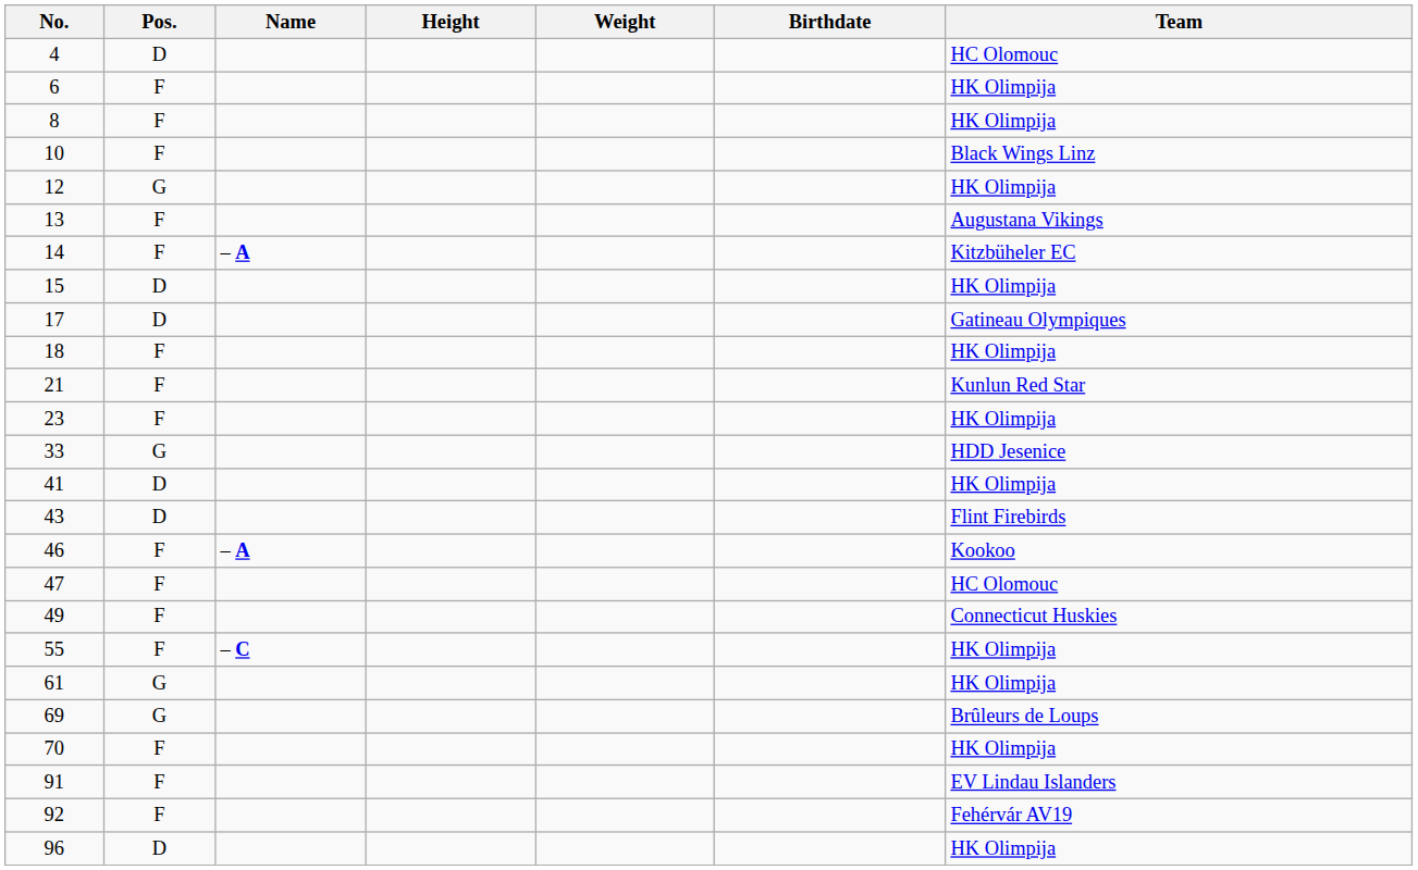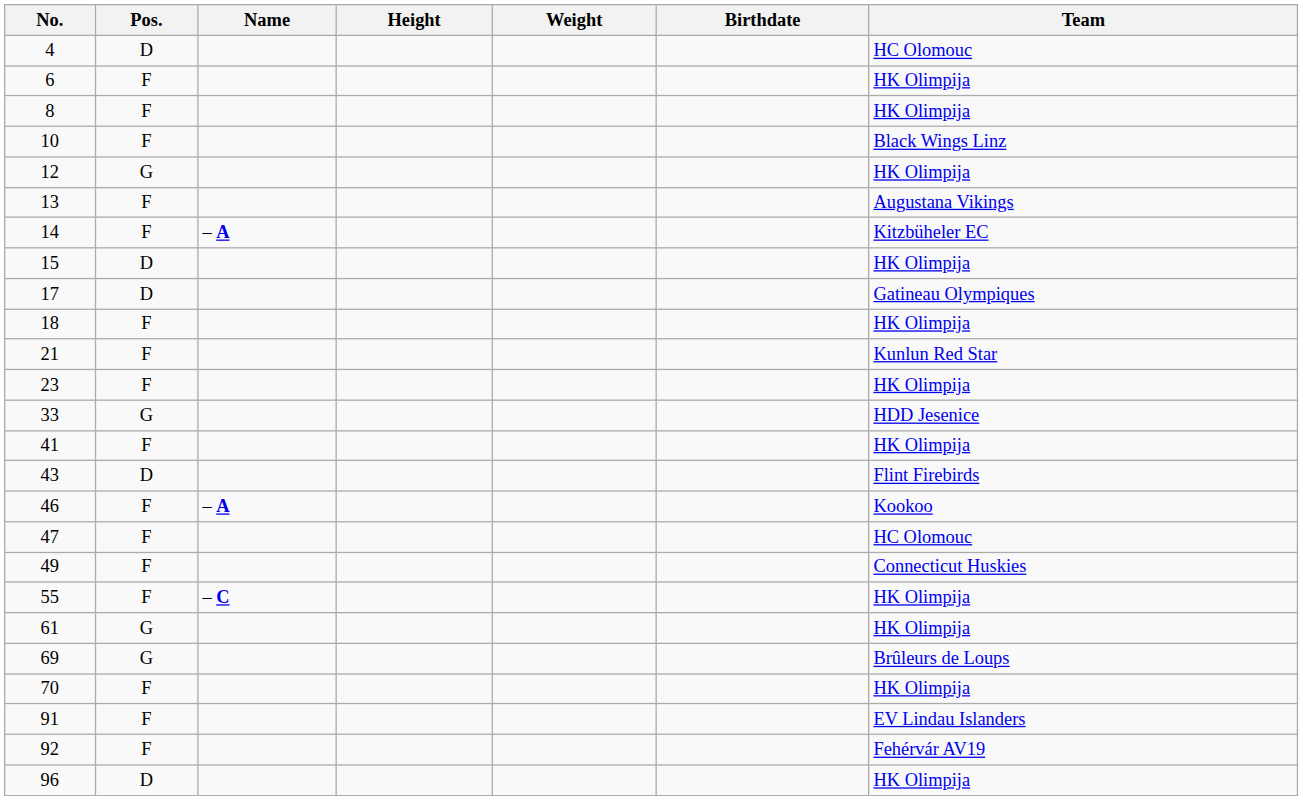 <table width="80%" class="wikitable sortable" style="font-size: 90%; text-align: center;">
 <tr>
 <th>No.</th>
 <th>Pos.</th>
 <th>Name</th>
 <th>Height</th>
 <th>Weight</th>
 <th>Birthdate</th>
 <th>Team</th>
 </tr>
 <tr>
 <td>4</td>
 <td>D</td>
 <td align=left></td>
 <td></td>
 <td></td>
 <td></td>
 <td style="text-align:left;"> <a href='#'>HC Olomouc</a></td>
 </tr>
 <tr>
 <td>6</td>
 <td>F</td>
 <td align=left></td>
 <td></td>
 <td></td>
 <td></td>
 <td style="text-align:left;"> <a href='#'>HK Olimpija</a></td>
 </tr>
 <tr>
 <td>8</td>
 <td>F</td>
 <td align=left></td>
 <td></td>
 <td></td>
 <td></td>
 <td style="text-align:left;"> <a href='#'>HK Olimpija</a></td>
 </tr>
 <tr>
 <td>10</td>
 <td>F</td>
 <td align=left></td>
 <td></td>
 <td></td>
 <td></td>
 <td style="text-align:left;"> <a href='#'>Black Wings Linz</a></td>
 </tr>
 <tr>
 <td>12</td>
 <td>G</td>
 <td align=left></td>
 <td></td>
 <td></td>
 <td></td>
 <td style="text-align:left;"> <a href='#'>HK Olimpija</a></td>
 </tr>
 <tr>
 <td>13</td>
 <td>F</td>
 <td align=left></td>
 <td></td>
 <td></td>
 <td></td>
 <td style="text-align:left;"> <a href='#'>Augustana Vikings</a></td>
 </tr>
 <tr>
 <td>14</td>
 <td>F</td>
 <td align=left> – <strong><a href='#'>A</a></strong></td>
 <td></td>
 <td></td>
 <td></td>
 <td style="text-align:left;"> <a href='#'>Kitzbüheler EC</a></td>
 </tr>
 <tr>
 <td>15</td>
 <td>D</td>
 <td align=left></td>
 <td></td>
 <td></td>
 <td></td>
 <td style="text-align:left;"> <a href='#'>HK Olimpija</a></td>
 </tr>
 <tr>
 <td>17</td>
 <td>D</td>
 <td align=left></td>
 <td></td>
 <td></td>
 <td></td>
 <td style="text-align:left;"> <a href='#'>Gatineau Olympiques</a></td>
 </tr>
 <tr>
 <td>18</td>
 <td>F</td>
 <td align=left></td>
 <td></td>
 <td></td>
 <td></td>
 <td style="text-align:left;"> <a href='#'>HK Olimpija</a></td>
 </tr>
 <tr>
 <td>21</td>
 <td>F</td>
 <td align=left></td>
 <td></td>
 <td></td>
 <td></td>
 <td style="text-align:left;"> <a href='#'>Kunlun Red Star</a></td>
 </tr>
 <tr>
 <td>23</td>
 <td>F</td>
 <td align=left></td>
 <td></td>
 <td></td>
 <td></td>
 <td style="text-align:left;"> <a href='#'>HK Olimpija</a></td>
 </tr>
 <tr>
 <td>33</td>
 <td>G</td>
 <td align=left></td>
 <td></td>
 <td></td>
 <td></td>
 <td style="text-align:left;"> <a href='#'>HDD Jesenice</a></td>
 </tr>
 <tr>
 <td>41</td>
-<td>D</td>
+<td>F</td>
 <td align=left></td>
 <td></td>
 <td></td>
 <td></td>
 <td style="text-align:left;"> <a href='#'>HK Olimpija</a></td>
 </tr>
 <tr>
 <td>43</td>
 <td>D</td>
 <td align=left></td>
 <td></td>
 <td></td>
 <td></td>
 <td style="text-align:left;"> <a href='#'>Flint Firebirds</a></td>
 </tr>
 <tr>
 <td>46</td>
 <td>F</td>
 <td align=left> – <strong><a href='#'>A</a></strong></td>
 <td></td>
 <td></td>
 <td></td>
 <td style="text-align:left;"> <a href='#'>Kookoo</a></td>
 </tr>
 <tr>
 <td>47</td>
 <td>F</td>
 <td align=left></td>
 <td></td>
 <td></td>
 <td></td>
 <td style="text-align:left;"> <a href='#'>HC Olomouc</a></td>
 </tr>
 <tr>
 <td>49</td>
 <td>F</td>
 <td align=left></td>
 <td></td>
 <td></td>
 <td></td>
 <td style="text-align:left;"> <a href='#'>Connecticut Huskies</a></td>
 </tr>
 <tr>
 <td>55</td>
 <td>F</td>
 <td align=left> – <strong><a href='#'>C</a></strong></td>
 <td></td>
 <td></td>
 <td></td>
 <td style="text-align:left;"> <a href='#'>HK Olimpija</a></td>
 </tr>
 <tr>
 <td>61</td>
 <td>G</td>
 <td align=left></td>
 <td></td>
 <td></td>
 <td></td>
 <td style="text-align:left;"> <a href='#'>HK Olimpija</a></td>
 </tr>
 <tr>
 <td>69</td>
 <td>G</td>
 <td align=left></td>
 <td></td>
 <td></td>
 <td></td>
 <td style="text-align:left;"> <a href='#'>Brûleurs de Loups</a></td>
 </tr>
 <tr>
 <td>70</td>
 <td>F</td>
 <td align=left></td>
 <td></td>
 <td></td>
 <td></td>
 <td style="text-align:left;"> <a href='#'>HK Olimpija</a></td>
 </tr>
 <tr>
 <td>91</td>
 <td>F</td>
 <td align=left></td>
 <td></td>
 <td></td>
 <td></td>
 <td style="text-align:left;"> <a href='#'>EV Lindau Islanders</a></td>
 </tr>
 <tr>
 <td>92</td>
 <td>F</td>
 <td align=left></td>
 <td></td>
 <td></td>
 <td></td>
 <td style="text-align:left;"> <a href='#'>Fehérvár AV19</a></td>
 </tr>
 <tr>
 <td>96</td>
 <td>D</td>
 <td align=left></td>
 <td></td>
 <td></td>
 <td></td>
 <td style="text-align:left;"> <a href='#'>HK Olimpija</a></td>
 </tr>
 </table>
